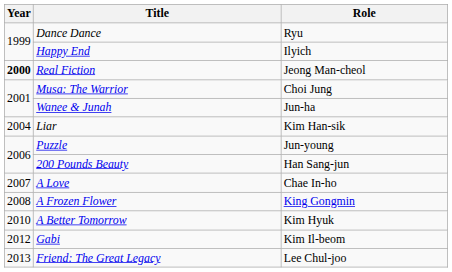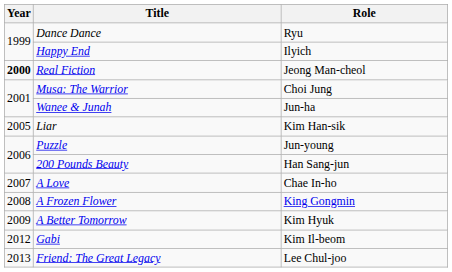 <table class="wikitable" style="width:600px">
 <tr>
 <th width=10>Year</th>
 <th>Title</th>
 <th>Role</th>
 </tr>
 <tr>
 <td rowspan=2>1999</td>
 <td><em>Dance Dance</em></td>
 <td>Ryu</td>
 </tr>
 <tr>
 <td><em><a href='#'>Happy End</a></em></td>
 <td>Ilyich</td>
 </tr>
 <tr>
 <td><strong>2000</strong></td>
 <td><em><a href='#'>Real Fiction</a></em></td>
 <td>Jeong Man-cheol</td>
 </tr>
 <tr>
 <td rowspan=2>2001</td>
 <td><em><a href='#'>Musa: The Warrior</a></em></td>
 <td>Choi Jung</td>
 </tr>
 <tr>
 <td><em><a href='#'>Wanee & Junah</a></em></td>
 <td>Jun-ha</td>
 </tr>
 <tr>
-<td>2004</td>
+<td>2005</td>
 <td><em>Liar</em></td>
 <td>Kim Han-sik</td>
 </tr>
 <tr>
 <td rowspan=2>2006</td>
 <td><em><a href='#'>Puzzle</a></em></td>
 <td>Jun-young</td>
 </tr>
 <tr>
 <td><em><a href='#'>200 Pounds Beauty</a></em></td>
 <td>Han Sang-jun</td>
 </tr>
 <tr>
 <td>2007</td>
 <td><em><a href='#'>A Love</a></em></td>
 <td>Chae In-ho</td>
 </tr>
 <tr>
 <td>2008</td>
 <td><em><a href='#'>A Frozen Flower</a></em></td>
 <td><a href='#'>King Gongmin</a></td>
 </tr>
 <tr>
-<td>2010</td>
+<td>2009</td>
 <td><em><a href='#'>A Better Tomorrow</a></em></td>
 <td>Kim Hyuk</td>
 </tr>
 <tr>
 <td>2012</td>
 <td><em><a href='#'>Gabi</a></em></td>
 <td>Kim Il-beom</td>
 </tr>
 <tr>
 <td>2013</td>
 <td><em><a href='#'>Friend: The Great Legacy</a></em></td>
 <td>Lee Chul-joo</td>
 </tr>
 </table>
